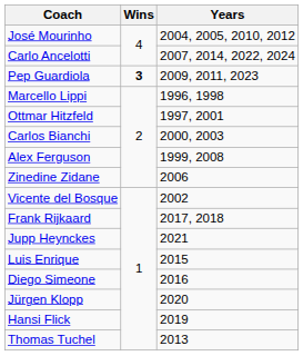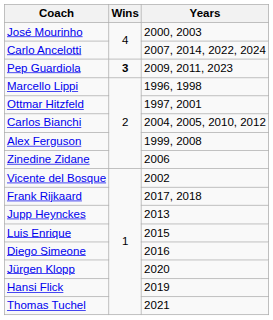 <table class="wikitable sortable">
 <tr>
 <th>Coach</th>
 <th>Wins</th>
 <th>Years</th>
 </tr>
 <tr>
 <td> <a href='#'>José Mourinho</a></td>
 <td rowspan="2" align="center">4</td>
-<td>2004, 2005, 2010, 2012</td>
+<td>2000, 2003</td>
 </tr>
 <tr>
 <td> <a href='#'>Carlo Ancelotti</a></td>
 <td>2007, 2014, 2022, 2024</td>
 </tr>
 <tr>
 <td> <a href='#'>Pep Guardiola</a></td>
 <td align="center"><strong>3</strong></td>
 <td>2009, 2011, 2023</td>
 </tr>
 <tr>
 <td> <a href='#'>Marcello Lippi</a></td>
 <td rowspan="5" align="center">2</td>
 <td>1996, 1998</td>
 </tr>
 <tr>
 <td> <a href='#'>Ottmar Hitzfeld</a></td>
 <td>1997, 2001</td>
 </tr>
 <tr>
 <td> <a href='#'>Carlos Bianchi</a></td>
-<td>2000, 2003</td>
+<td>2004, 2005, 2010, 2012</td>
 </tr>
 <tr>
 <td> <a href='#'>Alex Ferguson</a></td>
 <td>1999, 2008</td>
 </tr>
 <tr>
 <td> <a href='#'>Zinedine Zidane</a></td>
 <td>2006</td>
 </tr>
 <tr>
 <td> <a href='#'>Vicente del Bosque</a></td>
 <td rowspan="8" align="center">1</td>
 <td>2002</td>
 </tr>
 <tr>
 <td> <a href='#'>Frank Rijkaard</a></td>
 <td>2017, 2018</td>
 </tr>
 <tr>
 <td> <a href='#'>Jupp Heynckes</a></td>
-<td>2021</td>
+<td>2013</td>
 </tr>
 <tr>
 <td> <a href='#'>Luis Enrique</a></td>
 <td>2015</td>
 </tr>
 <tr>
 <td> <a href='#'>Diego Simeone</a></td>
 <td>2016</td>
 </tr>
 <tr>
 <td> <a href='#'>Jürgen Klopp</a></td>
 <td>2020</td>
 </tr>
 <tr>
 <td> <a href='#'>Hansi Flick</a></td>
 <td>2019</td>
 </tr>
 <tr>
 <td> <a href='#'>Thomas Tuchel</a></td>
-<td>2013</td>
+<td>2021</td>
 </tr>
 </table>
